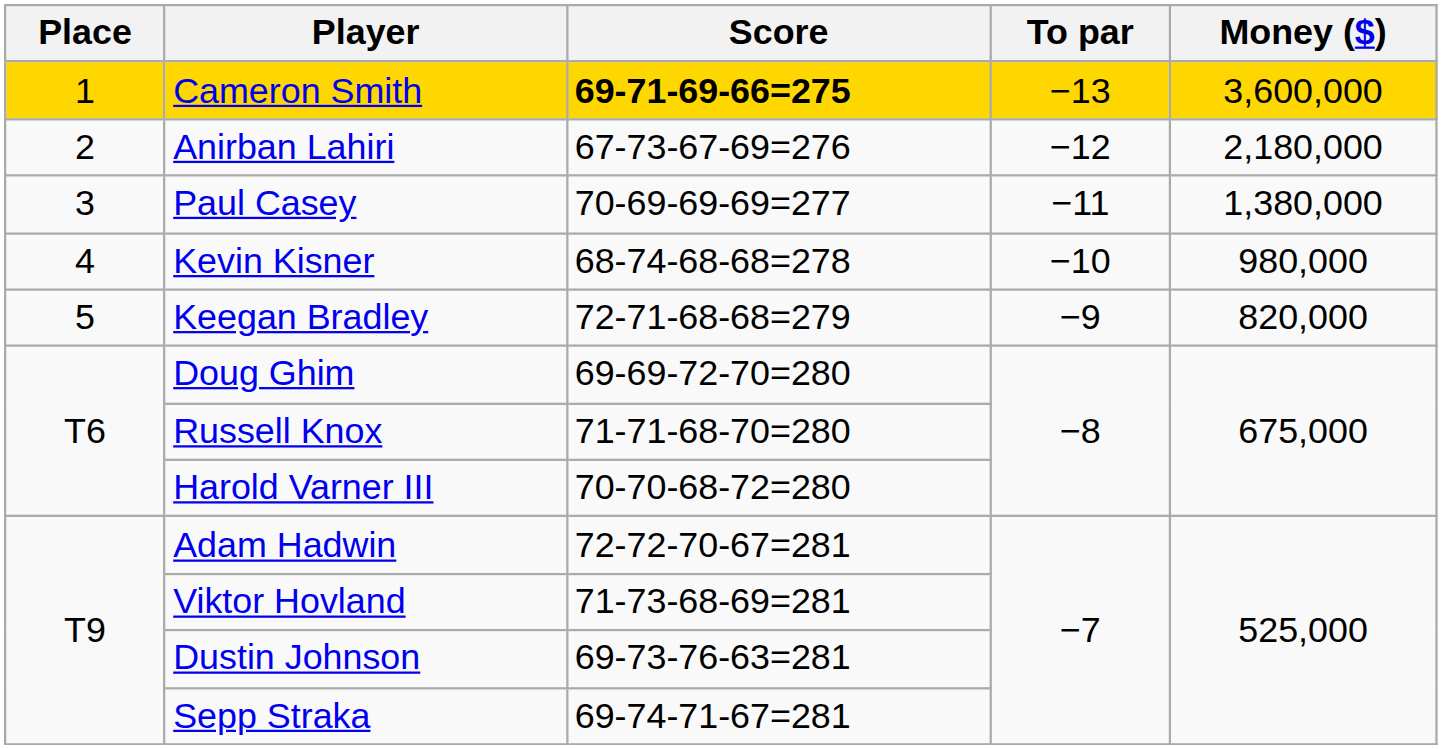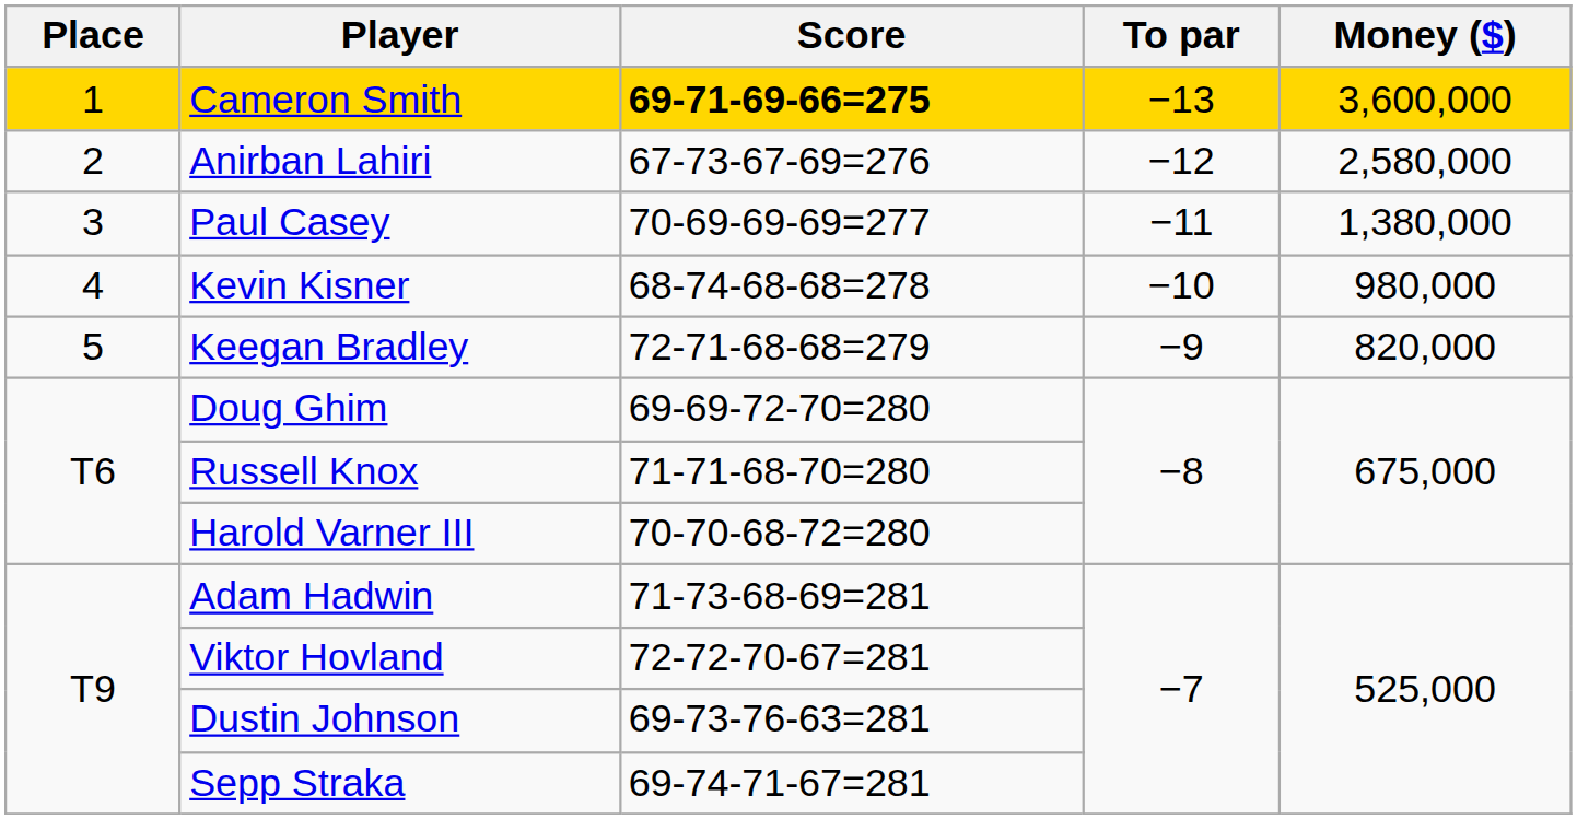 <table class="wikitable" style="width:40em;margin-bottom:0;">
 <tr>
 <th>Place</th>
 <th>Player</th>
 <th>Score</th>
 <th>To par</th>
 <th>Money (<a href='#'>$</a>)</th>
 </tr>
 <tr style="background:gold">
 <td align=center>1</td>
 <td> <a href='#'>Cameron Smith</a></td>
 <td><strong>69-71-69-66=275</strong></td>
 <td align=center>−13</td>
 <td align=center>3,600,000</td>
 </tr>
 <tr>
 <td align=center>2</td>
 <td> <a href='#'>Anirban Lahiri</a></td>
 <td>67-73-67-69=276</td>
 <td align=center>−12</td>
-<td align=center>2,180,000</td>
+<td align=center>2,580,000</td>
 </tr>
 <tr>
 <td align=center>3</td>
 <td> <a href='#'>Paul Casey</a></td>
 <td>70-69-69-69=277</td>
 <td align=center>−11</td>
 <td align=center>1,380,000</td>
 </tr>
 <tr>
 <td align=center>4</td>
 <td> <a href='#'>Kevin Kisner</a></td>
 <td>68-74-68-68=278</td>
 <td align=center>−10</td>
 <td align=center>980,000</td>
 </tr>
 <tr>
 <td align=center>5</td>
 <td> <a href='#'>Keegan Bradley</a></td>
 <td>72-71-68-68=279</td>
 <td align=center>−9</td>
 <td align=center>820,000</td>
 </tr>
 <tr>
 <td rowspan=3 align=center>T6</td>
 <td> <a href='#'>Doug Ghim</a></td>
 <td>69-69-72-70=280</td>
 <td rowspan=3 align=center>−8</td>
 <td rowspan=3 align=center>675,000</td>
 </tr>
 <tr>
 <td> <a href='#'>Russell Knox</a></td>
 <td>71-71-68-70=280</td>
 </tr>
 <tr>
 <td> <a href='#'>Harold Varner III</a></td>
 <td>70-70-68-72=280</td>
 </tr>
 <tr>
 <td rowspan=4 align=center>T9</td>
 <td> <a href='#'>Adam Hadwin</a></td>
-<td>72-72-70-67=281</td>
+<td>71-73-68-69=281</td>
 <td rowspan=4 align=center>−7</td>
 <td rowspan=4 align=center>525,000</td>
 </tr>
 <tr>
 <td> <a href='#'>Viktor Hovland</a></td>
-<td>71-73-68-69=281</td>
+<td>72-72-70-67=281</td>
 </tr>
 <tr>
 <td> <a href='#'>Dustin Johnson</a></td>
 <td>69-73-76-63=281</td>
 </tr>
 <tr>
 <td> <a href='#'>Sepp Straka</a></td>
 <td>69-74-71-67=281</td>
 </tr>
 </table>
